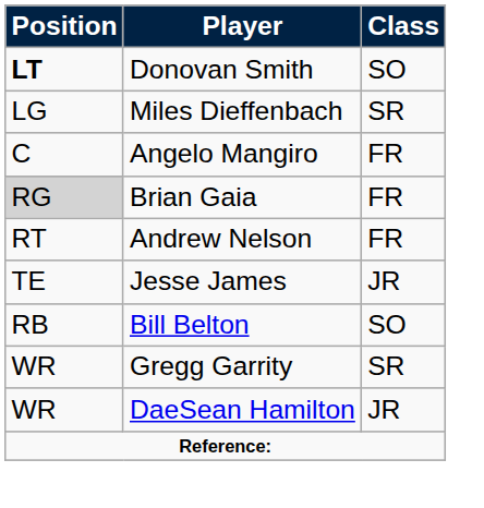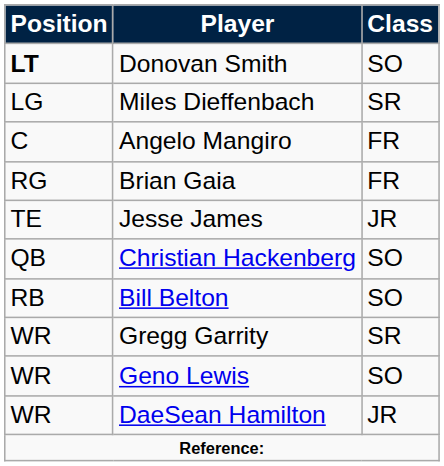 <table class="wikitable">
 <tr>
 <th style="background:#024; color:#fff;">Position</th>
 <th style="background:#024; color:#fff;">Player</th>
 <th style="background:#024; color:#fff;">Class</th>
 </tr>
 <tr>
 <td><strong>LT</strong></td>
 <td>Donovan Smith</td>
 <td>SO</td>
 </tr>
 <tr>
 <td>LG</td>
 <td>Miles Dieffenbach</td>
 <td>SR</td>
 </tr>
 <tr>
 <td>C</td>
 <td>Angelo Mangiro</td>
 <td>FR</td>
 </tr>
 <tr>
-<td style="background: lightgrey;">RG</td>
+<td>RG</td>
 <td>Brian Gaia</td>
-<td>FR</td>
-</tr>
-<tr>
-<td>RT</td>
-<td>Andrew Nelson</td>
 <td>FR</td>
 </tr>
 <tr>
 <td>TE</td>
 <td>Jesse James</td>
 <td>JR</td>
+</tr>
+<tr>
+<td>QB</td>
+<td><a href='#'>Christian Hackenberg</a></td>
+<td>SO</td>
 </tr>
 <tr>
 <td>RB</td>
 <td><a href='#'>Bill Belton</a></td>
 <td>SO</td>
 </tr>
 <tr>
 <td>WR</td>
 <td>Gregg Garrity</td>
 <td>SR</td>
 </tr>
 <tr>
 <td>WR</td>
+<td><a href='#'>Geno Lewis</a></td>
+<td>SO</td>
+</tr>
+<tr>
+<td>WR</td>
 <td><a href='#'>DaeSean Hamilton</a></td>
 <td>JR</td>
 </tr>
 <tr>
 <td colspan="3" style="font-size:8pt; text-align:center;"><strong>Reference:</strong></td>
 </tr>
 </table>
